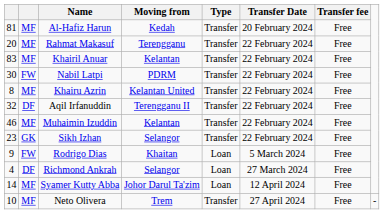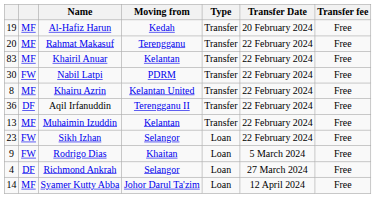 <table class="wikitable" style="text-align:center;">
 <tr>
 <th></th>
 <th></th>
 <th>Name</th>
 <th>Moving from</th>
 <th>Type</th>
 <th>Transfer Date</th>
 <th>Transfer fee</th>
 </tr>
 <tr>
-<td>81</td>
+<td>19</td>
 <td><a href='#'>MF</a></td>
 <td><a href='#'>Al-Hafiz Harun</a></td>
 <td><a href='#'>Kedah</a></td>
 <td>Transfer</td>
 <td>20 February 2024</td>
 <td>Free</td>
 </tr>
 <tr>
 <td>20</td>
 <td><a href='#'>MF</a></td>
 <td><a href='#'>Rahmat Makasuf</a></td>
 <td><a href='#'>Terengganu</a></td>
 <td>Transfer</td>
 <td>22 February 2024</td>
 <td>Free</td>
 </tr>
 <tr>
 <td>83</td>
 <td><a href='#'>MF</a></td>
 <td><a href='#'>Khairil Anuar</a></td>
 <td><a href='#'>Kelantan</a></td>
 <td>Transfer</td>
 <td>22 February 2024</td>
 <td>Free</td>
 </tr>
 <tr>
 <td>30</td>
 <td><a href='#'>FW</a></td>
 <td><a href='#'>Nabil Latpi</a></td>
 <td><a href='#'>PDRM</a></td>
 <td>Transfer</td>
 <td>22 February 2024</td>
 <td>Free</td>
 </tr>
 <tr>
 <td>8</td>
 <td><a href='#'>MF</a></td>
 <td><a href='#'>Khairu Azrin</a></td>
 <td><a href='#'>Kelantan United</a></td>
 <td>Transfer</td>
 <td>22 February 2024</td>
 <td>Free</td>
 </tr>
 <tr>
-<td>32</td>
+<td>36</td>
 <td><a href='#'>DF</a></td>
 <td>Aqil Irfanuddin</td>
 <td><a href='#'>Terengganu II</a></td>
 <td>Transfer</td>
 <td>22 February 2024</td>
 <td>Free</td>
 </tr>
 <tr>
-<td>46</td>
+<td>13</td>
 <td><a href='#'>MF</a></td>
 <td><a href='#'>Muhaimin Izuddin</a></td>
 <td><a href='#'>Kelantan</a></td>
 <td>Transfer</td>
 <td>22 February 2024</td>
 <td>Free</td>
 </tr>
 <tr>
 <td>23</td>
-<td><a href='#'>GK</a></td>
+<td><a href='#'>FW</a></td>
 <td><a href='#'>Sikh Izhan</a></td>
 <td><a href='#'>Selangor</a></td>
-<td>Transfer</td>
+<td>Loan</td>
 <td>22 February 2024</td>
 <td>Free</td>
 </tr>
 <tr>
 <td>9</td>
 <td><a href='#'>FW</a></td>
 <td><a href='#'>Rodrigo Dias</a></td>
 <td><a href='#'>Khaitan</a></td>
 <td>Loan</td>
 <td>5 March 2024</td>
 <td>Free</td>
 </tr>
 <tr>
 <td>4</td>
 <td><a href='#'>DF</a></td>
 <td><a href='#'>Richmond Ankrah</a></td>
 <td><a href='#'>Selangor</a></td>
 <td>Loan</td>
 <td>27 March 2024</td>
 <td>Free</td>
 </tr>
 <tr>
 <td>14</td>
 <td><a href='#'>MF</a></td>
 <td><a href='#'>Syamer Kutty Abba</a></td>
 <td><a href='#'>Johor Darul Ta'zim</a></td>
 <td>Loan</td>
 <td>12 April 2024</td>
 <td>Free</td>
 </tr>
-<tr>
-<td>10</td>
-<td><a href='#'>MF</a></td>
-<td>Neto Olivera</td>
-<td><a href='#'>Trem</a></td>
-<td>Transfer</td>
-<td>27 April 2024</td>
-<td>Free</td>
-<td>-</td>
-</tr>
 </table>
